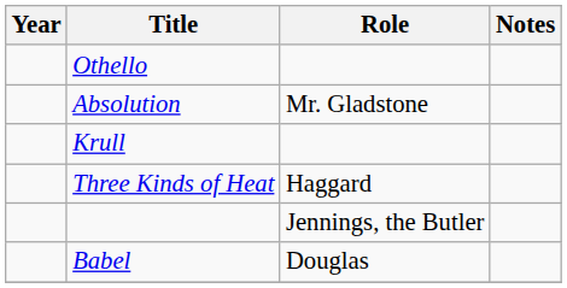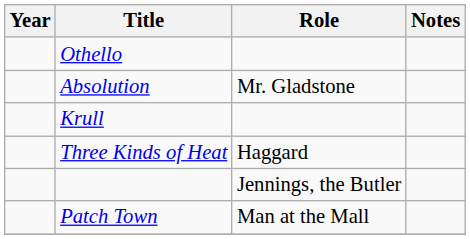 <table class="wikitable sortable">
 <tr>
 <th>Year</th>
 <th>Title</th>
 <th>Role</th>
 <th class="unsortable">Notes</th>
 </tr>
 <tr>
 <td></td>
 <td><em><a href='#'>Othello</a></em></td>
 <td></td>
 <td></td>
 </tr>
 <tr>
 <td></td>
 <td><em><a href='#'>Absolution</a></em></td>
 <td>Mr. Gladstone</td>
 <td></td>
 </tr>
 <tr>
 <td></td>
 <td><em><a href='#'>Krull</a></em></td>
 <td></td>
 <td></td>
 </tr>
 <tr>
 <td></td>
 <td><em><a href='#'>Three Kinds of Heat</a></em></td>
 <td>Haggard</td>
 <td></td>
 </tr>
 <tr>
 <td></td>
 <td><em></em></td>
 <td>Jennings, the Butler</td>
 <td></td>
 </tr>
 <tr>
 <td></td>
-<td><em><a href='#'>Babel</a></em></td>
-<td>Douglas</td>
+<td><em><a href='#'>Patch Town</a></em></td>
+<td>Man at the Mall</td>
 <td></td>
 </tr>
 <tr>
 </tr>
 </table>
